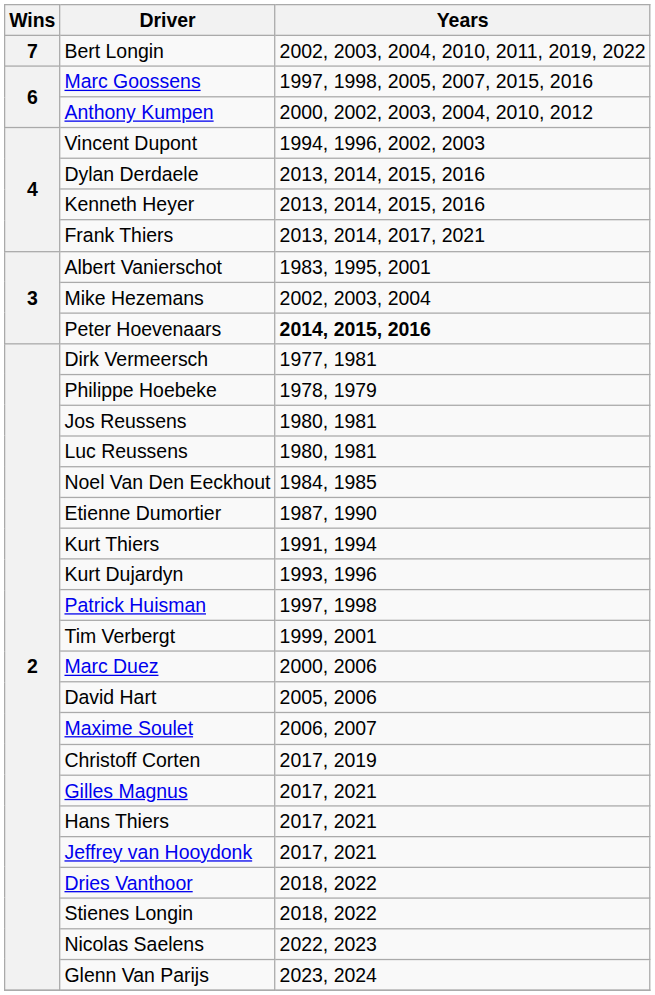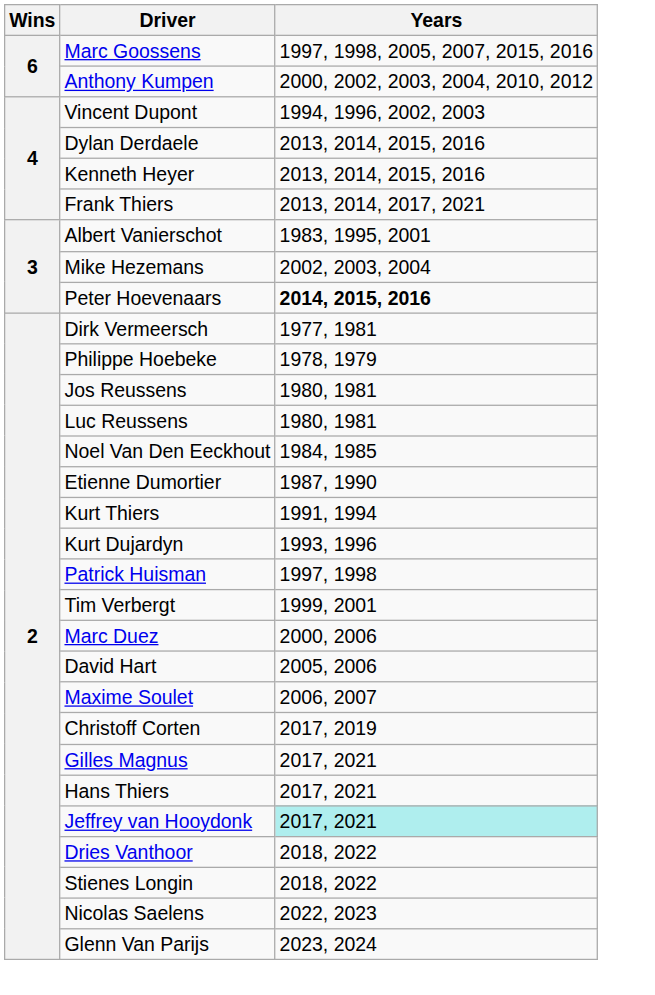 <table class="wikitable" style="font-size: 95%;">
 <tr>
 <th>Wins</th>
 <th>Driver</th>
 <th>Years</th>
-</tr>
-<tr>
-<th>7</th>
-<td> Bert Longin</td>
-<td>2002, 2003, 2004, 2010, 2011, 2019, 2022</td>
 </tr>
 <tr>
 <th rowspan="2">6</th>
 <td> <a href='#'>Marc Goossens</a></td>
 <td>1997, 1998, 2005, 2007, 2015, 2016</td>
 </tr>
 <tr>
 <td> <a href='#'>Anthony Kumpen</a></td>
 <td>2000, 2002, 2003, 2004, 2010, 2012</td>
 </tr>
 <tr>
 <th rowspan="4">4</th>
 <td> Vincent Dupont</td>
 <td>1994, 1996, 2002, 2003</td>
 </tr>
 <tr>
 <td> Dylan Derdaele</td>
 <td>2013, 2014, 2015, 2016</td>
 </tr>
 <tr>
 <td> Kenneth Heyer</td>
 <td>2013, 2014, 2015, 2016</td>
 </tr>
 <tr>
 <td> Frank Thiers</td>
 <td>2013, 2014, 2017, 2021</td>
 </tr>
 <tr>
 <th rowspan="3">3</th>
 <td> Albert Vanierschot</td>
 <td>1983, 1995, 2001</td>
 </tr>
 <tr>
 <td> Mike Hezemans</td>
 <td>2002, 2003, 2004</td>
 </tr>
 <tr>
 <td> Peter Hoevenaars</td>
 <td><strong>2014, 2015, 2016</strong></td>
 </tr>
 <tr>
 <th rowspan="21">2</th>
 <td> Dirk Vermeersch</td>
 <td>1977, 1981</td>
 </tr>
 <tr>
 <td> Philippe Hoebeke</td>
 <td>1978, 1979</td>
 </tr>
 <tr>
 <td> Jos Reussens</td>
 <td>1980, 1981</td>
 </tr>
 <tr>
 <td> Luc Reussens</td>
 <td>1980, 1981</td>
 </tr>
 <tr>
 <td> Noel Van Den Eeckhout</td>
 <td>1984, 1985</td>
 </tr>
 <tr>
 <td> Etienne Dumortier</td>
 <td>1987, 1990</td>
 </tr>
 <tr>
 <td> Kurt Thiers</td>
 <td>1991, 1994</td>
 </tr>
 <tr>
 <td> Kurt Dujardyn</td>
 <td>1993, 1996</td>
 </tr>
 <tr>
 <td> <a href='#'>Patrick Huisman</a></td>
 <td>1997, 1998</td>
 </tr>
 <tr>
 <td> Tim Verbergt</td>
 <td>1999, 2001</td>
 </tr>
 <tr>
 <td> <a href='#'>Marc Duez</a></td>
 <td>2000, 2006</td>
 </tr>
 <tr>
 <td> David Hart</td>
 <td>2005, 2006</td>
 </tr>
 <tr>
 <td> <a href='#'>Maxime Soulet</a></td>
 <td>2006, 2007</td>
 </tr>
 <tr>
 <td> Christoff Corten</td>
 <td>2017, 2019</td>
 </tr>
 <tr>
 <td> <a href='#'>Gilles Magnus</a></td>
 <td>2017, 2021</td>
 </tr>
 <tr>
 <td> Hans Thiers</td>
 <td>2017, 2021</td>
 </tr>
 <tr>
 <td> <a href='#'>Jeffrey van Hooydonk</a></td>
-<td>2017, 2021</td>
+<td style="background: paleturquoise;">2017, 2021</td>
 </tr>
 <tr>
 <td> <a href='#'>Dries Vanthoor</a></td>
 <td>2018, 2022</td>
 </tr>
 <tr>
 <td> Stienes Longin</td>
 <td>2018, 2022</td>
 </tr>
 <tr>
 <td> Nicolas Saelens</td>
 <td>2022, 2023</td>
 </tr>
 <tr>
 <td> Glenn Van Parijs</td>
 <td>2023, 2024</td>
 </tr>
 <tr>
 </tr>
 </table>
